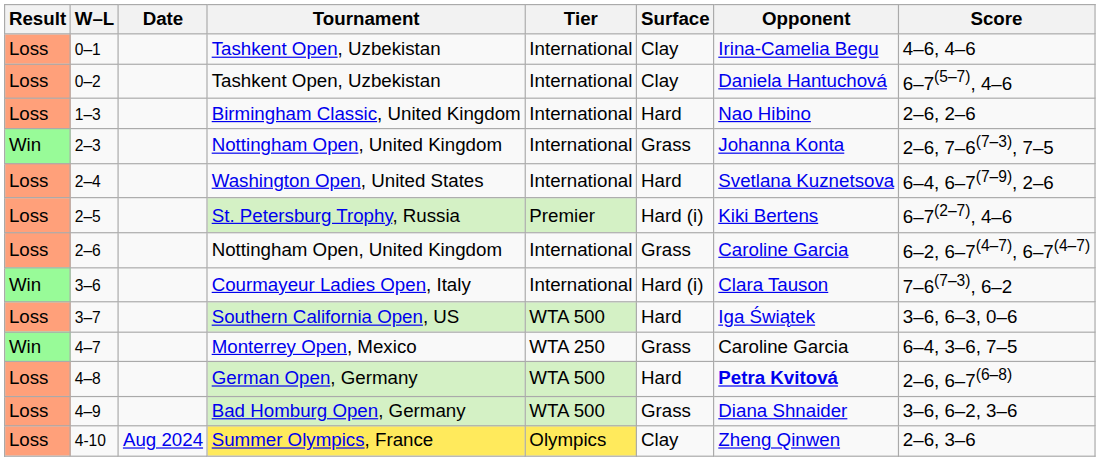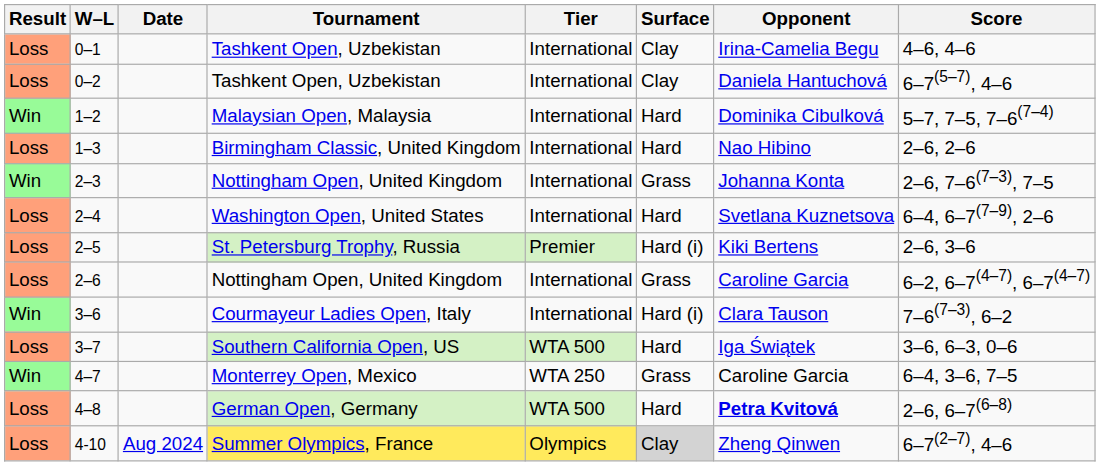 <table class="sortable wikitable">
 <tr>
 <th>Result</th>
 <th class="unsortable">W–L</th>
 <th>Date</th>
 <th>Tournament</th>
 <th>Tier</th>
 <th>Surface</th>
 <th>Opponent</th>
 <th class="unsortable">Score</th>
 </tr>
 <tr>
 <td style="background:#ffa07a;">Loss</td>
 <td><small>0–1</small></td>
 <td><a href='#'></a></td>
 <td><a href='#'>Tashkent Open</a>, Uzbekistan</td>
 <td>International</td>
 <td>Clay</td>
 <td> <a href='#'>Irina-Camelia Begu</a></td>
 <td>4–6, 4–6</td>
 </tr>
 <tr>
 <td style="background:#ffa07a;">Loss</td>
 <td><small>0–2</small></td>
 <td><a href='#'></a></td>
 <td>Tashkent Open, Uzbekistan</td>
 <td>International</td>
 <td>Clay</td>
 <td> <a href='#'>Daniela Hantuchová</a></td>
 <td>6–7<sup>(5–7)</sup>, 4–6</td>
+</tr>
+<tr>
+<td style="background:#98fb98;">Win</td>
+<td><small>1–2</small></td>
+<td><a href='#'></a></td>
+<td><a href='#'>Malaysian Open</a>, Malaysia</td>
+<td>International</td>
+<td>Hard</td>
+<td> <a href='#'>Dominika Cibulková</a></td>
+<td>5–7, 7–5, 7–6<sup>(7–4)</sup></td>
 </tr>
 <tr>
 <td style="background:#ffa07a;">Loss</td>
 <td><small>1–3</small></td>
 <td><a href='#'></a></td>
 <td><a href='#'>Birmingham Classic</a>, United Kingdom</td>
 <td>International</td>
 <td>Hard</td>
 <td> <a href='#'>Nao Hibino</a></td>
 <td>2–6, 2–6</td>
 </tr>
 <tr>
 <td style="background:#98fb98;">Win</td>
 <td><small>2–3</small></td>
 <td><a href='#'></a></td>
 <td><a href='#'>Nottingham Open</a>, United Kingdom</td>
 <td>International</td>
 <td>Grass</td>
 <td> <a href='#'>Johanna Konta</a></td>
 <td>2–6, 7–6<sup>(7–3)</sup>, 7–5</td>
 </tr>
 <tr>
 <td style="background:#ffa07a;">Loss</td>
 <td><small>2–4</small></td>
 <td><a href='#'></a></td>
 <td><a href='#'>Washington Open</a>, United States</td>
 <td>International</td>
 <td>Hard</td>
 <td> <a href='#'>Svetlana Kuznetsova</a></td>
 <td>6–4, 6–7<sup>(7–9)</sup>, 2–6</td>
 </tr>
 <tr>
 <td style="background:#ffa07a;">Loss</td>
 <td><small>2–5</small></td>
 <td><a href='#'></a></td>
 <td style="background:#d4f1c5;"><a href='#'>St. Petersburg Trophy</a>, Russia</td>
 <td style="background:#d4f1c5;">Premier</td>
 <td>Hard (i)</td>
 <td> <a href='#'>Kiki Bertens</a></td>
-<td>6–7<sup>(2–7)</sup>, 4–6</td>
+<td>2–6, 3–6</td>
 </tr>
 <tr>
 <td style="background:#ffa07a;">Loss</td>
 <td><small>2–6</small></td>
 <td><a href='#'></a></td>
 <td>Nottingham Open, United Kingdom</td>
 <td>International</td>
 <td>Grass</td>
 <td> <a href='#'>Caroline Garcia</a></td>
 <td>6–2, 6–7<sup>(4–7)</sup>, 6–7<sup>(4–7)</sup></td>
 </tr>
 <tr>
 <td style="background:#98fb98;">Win</td>
 <td><small>3–6</small></td>
 <td><a href='#'></a></td>
 <td><a href='#'>Courmayeur Ladies Open</a>, Italy</td>
 <td>International</td>
 <td>Hard (i)</td>
 <td> <a href='#'>Clara Tauson</a></td>
 <td>7–6<sup>(7–3)</sup>, 6–2</td>
 </tr>
 <tr>
 <td style="background:#ffa07a;">Loss</td>
 <td><small>3–7</small></td>
 <td><a href='#'></a></td>
 <td bgcolor=d4f1c5><a href='#'>Southern California Open</a>, US</td>
 <td bgcolor=d4f1c5>WTA 500</td>
 <td>Hard</td>
 <td> <a href='#'>Iga Świątek</a></td>
 <td>3–6, 6–3, 0–6</td>
 </tr>
 <tr>
 <td style="background:#98fb98;">Win</td>
 <td><small>4–7</small></td>
 <td><a href='#'></a></td>
 <td><a href='#'>Monterrey Open</a>, Mexico</td>
 <td>WTA 250</td>
 <td>Grass</td>
 <td> Caroline Garcia</td>
 <td>6–4, 3–6, 7–5</td>
 </tr>
 <tr>
 <td style="background:#ffa07a;">Loss</td>
 <td><small>4–8</small></td>
 <td><a href='#'></a></td>
 <td bgcolor=d4f1c5><a href='#'>German Open</a>, Germany</td>
 <td bgcolor=d4f1c5>WTA 500</td>
 <td>Hard</td>
 <td><strong> <a href='#'>Petra Kvitová</a></strong></td>
 <td>2–6, 6–7<sup>(6–8)</sup></td>
 </tr>
 <tr>
-<td style="background:#ffa07a;">Loss</td>
-<td><small>4–9</small></td>
-<td><a href='#'></a></td>
-<td bgcolor=d4f1c5><a href='#'>Bad Homburg Open</a>, Germany</td>
-<td bgcolor=d4f1c5>WTA 500</td>
-<td>Grass</td>
-<td> <a href='#'>Diana Shnaider</a></td>
-<td>3–6, 6–2, 3–6</td>
-</tr>
-<tr>
 <td bgcolor=FFA07A>Loss</td>
 <td><small>4-10</small></td>
 <td><a href='#'>Aug 2024</a></td>
 <td bgcolor=ffea5c><a href='#'>Summer Olympics</a>, France</td>
 <td bgcolor=ffea5c>Olympics</td>
-<td>Clay</td>
+<td style="background: lightgrey;">Clay</td>
 <td> <a href='#'>Zheng Qinwen</a></td>
-<td>2–6, 3–6</td>
+<td>6–7<sup>(2–7)</sup>, 4–6</td>
 </tr>
 </table>
